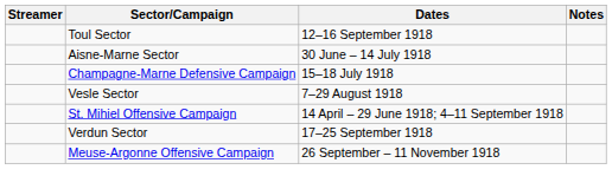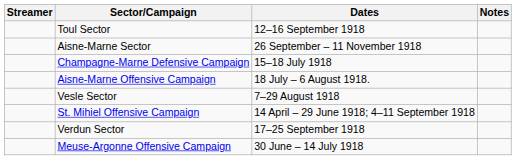 <table class="wikitable">
 <tr>
 <th>Streamer</th>
 <th>Sector/Campaign</th>
 <th>Dates</th>
 <th>Notes</th>
 </tr>
 <tr>
 <td></td>
 <td>Toul Sector</td>
 <td>12–16 September 1918</td>
 <td></td>
 </tr>
 <tr>
 <td></td>
 <td>Aisne-Marne Sector</td>
-<td>30 June – 14 July 1918</td>
+<td>26 September – 11 November 1918</td>
 <td></td>
 </tr>
 <tr>
 <td></td>
 <td><a href='#'>Champagne-Marne Defensive Campaign</a></td>
 <td>15–18 July 1918</td>
+<td></td>
+</tr>
+<tr>
+<td></td>
+<td><a href='#'>Aisne-Marne Offensive Campaign</a></td>
+<td>18 July – 6 August 1918.</td>
 <td></td>
 </tr>
 <tr>
 <td></td>
 <td>Vesle Sector</td>
 <td>7–29 August 1918</td>
 <td></td>
 </tr>
 <tr>
 <td></td>
 <td><a href='#'>St. Mihiel Offensive Campaign</a></td>
 <td>14 April – 29 June 1918; 4–11 September 1918</td>
 <td></td>
 </tr>
 <tr>
 <td></td>
 <td>Verdun Sector</td>
 <td>17–25 September 1918</td>
 <td></td>
 </tr>
 <tr>
 <td></td>
 <td><a href='#'>Meuse-Argonne Offensive Campaign</a></td>
-<td>26 September – 11 November 1918</td>
+<td>30 June – 14 July 1918</td>
 <td></td>
 </tr>
 </table>
